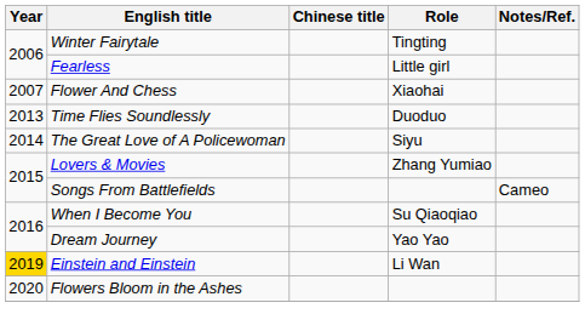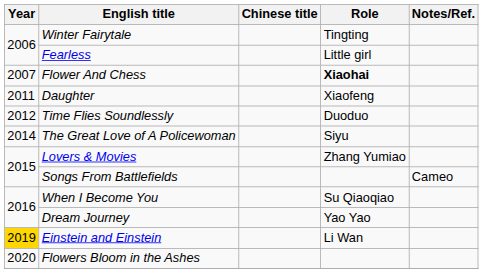 <table class="wikitable">
 <tr>
 <th>Year</th>
 <th>English title</th>
 <th>Chinese title</th>
 <th>Role</th>
 <th>Notes/Ref.</th>
 </tr>
 <tr>
 <td rowspan=2>2006</td>
 <td><em>Winter Fairytale</em></td>
 <td></td>
 <td>Tingting</td>
 <td></td>
 </tr>
 <tr>
 <td><em><a href='#'>Fearless</a></em></td>
 <td></td>
 <td>Little girl</td>
 <td></td>
 </tr>
 <tr>
 <td>2007</td>
 <td><em>Flower And Chess</em></td>
 <td></td>
-<td>Xiaohai</td>
+<td><strong>Xiaohai</strong></td>
 <td></td>
 </tr>
 <tr>
-<td>2013</td>
+<td>2011</td>
+<td><em>Daughter</em></td>
+<td></td>
+<td>Xiaofeng</td>
+<td></td>
+</tr>
+<tr>
+<td>2012</td>
 <td><em>Time Flies Soundlessly</em></td>
 <td></td>
 <td>Duoduo</td>
 <td></td>
 </tr>
 <tr>
 <td>2014</td>
 <td><em>The Great Love of A Policewoman</em></td>
 <td></td>
 <td>Siyu</td>
 <td></td>
 </tr>
 <tr>
 <td rowspan=2>2015</td>
 <td><em><a href='#'>Lovers & Movies</a></em></td>
 <td></td>
 <td>Zhang Yumiao</td>
 <td></td>
 </tr>
 <tr>
 <td><em>Songs From Battlefields</em></td>
 <td></td>
 <td></td>
 <td>Cameo</td>
 </tr>
 <tr>
 <td rowspan=2>2016</td>
 <td><em>When I Become You</em></td>
 <td></td>
 <td>Su Qiaoqiao</td>
 <td></td>
 </tr>
 <tr>
 <td><em>Dream Journey</em></td>
 <td></td>
 <td>Yao Yao</td>
 <td></td>
 </tr>
 <tr>
 <td style="background: gold;">2019</td>
 <td><em><a href='#'>Einstein and Einstein</a></em></td>
 <td></td>
 <td>Li Wan</td>
 <td></td>
 </tr>
 <tr>
 <td rowspan="1">2020</td>
 <td><em>Flowers Bloom in the Ashes</em></td>
 <td></td>
 <td></td>
 <td></td>
 </tr>
 <tr>
 </tr>
 </table>
